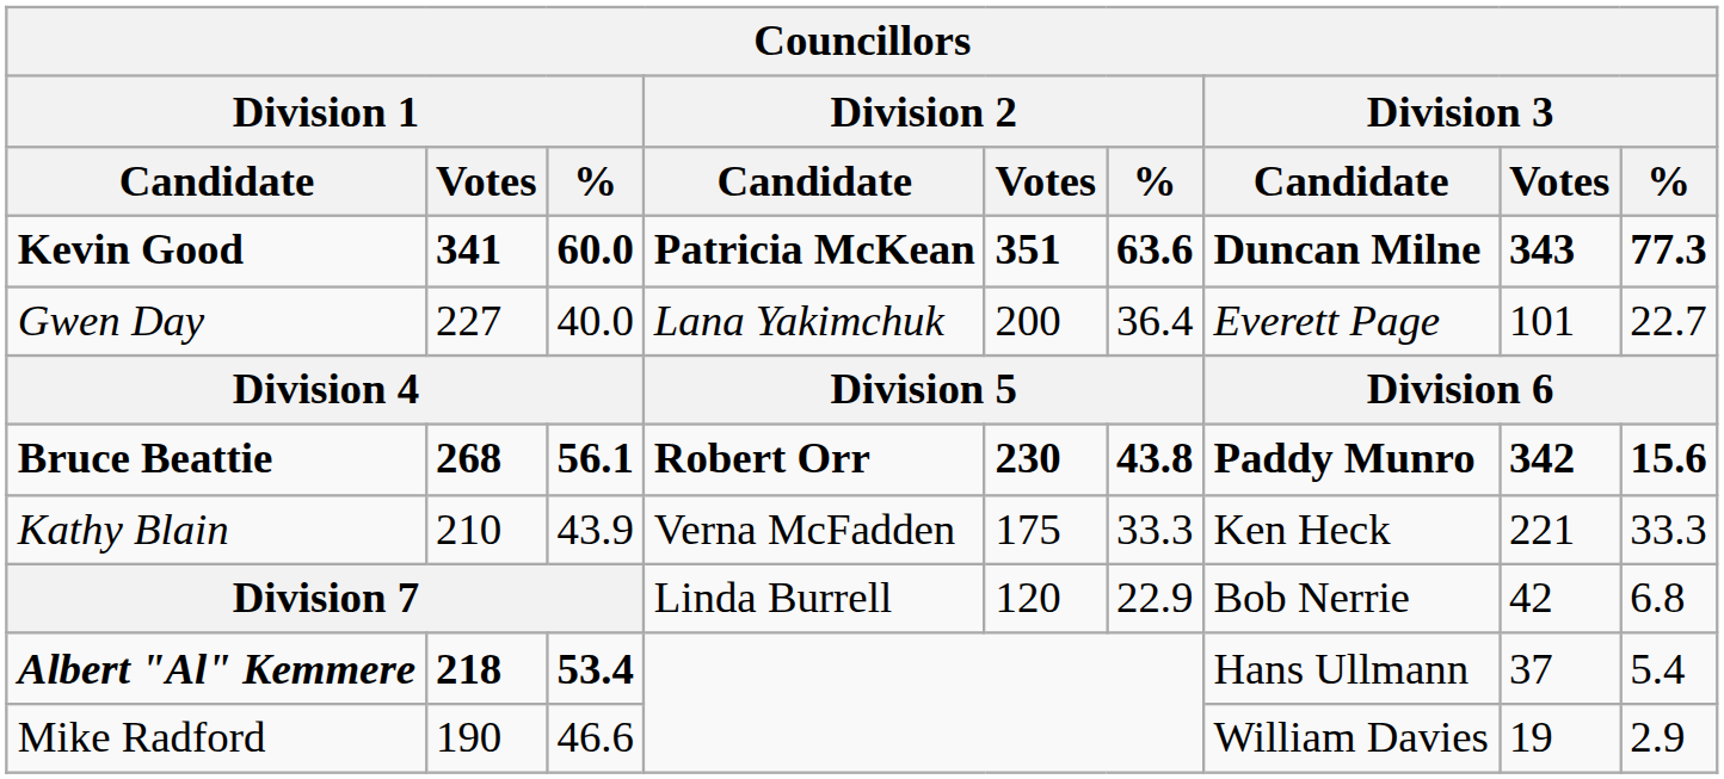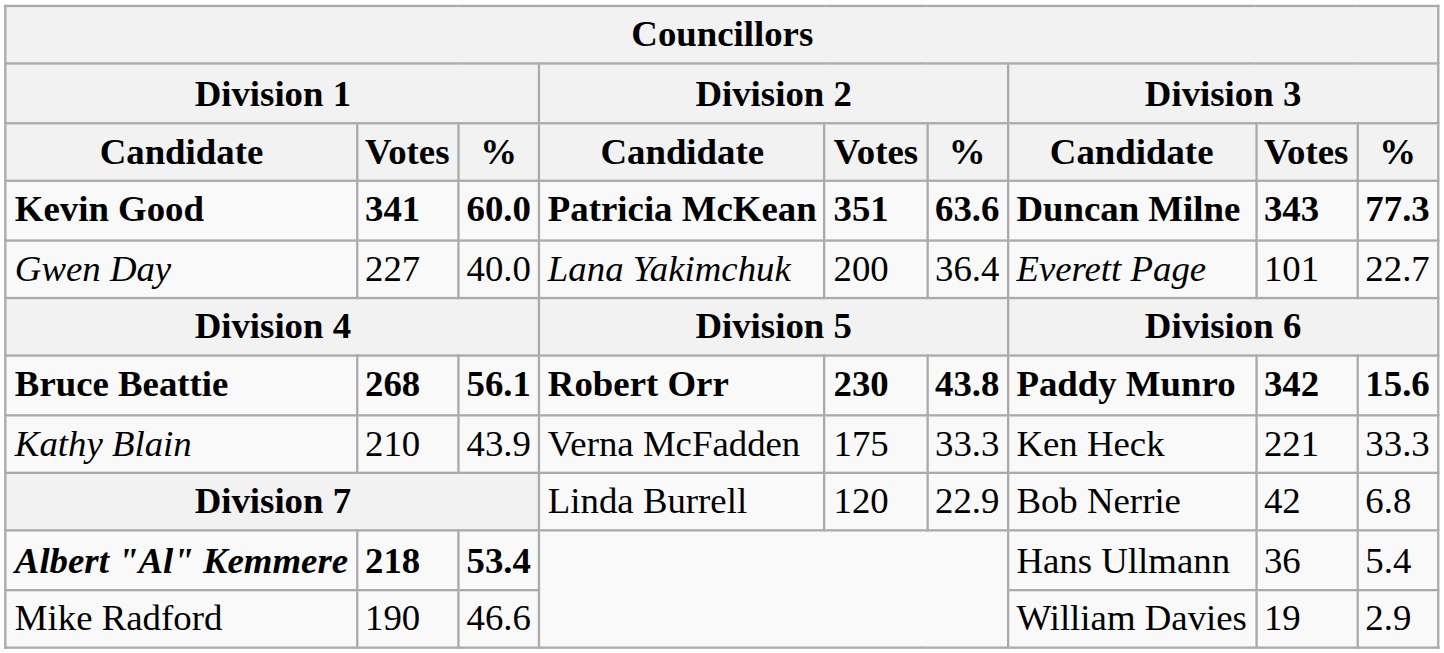 <table class="wikitable collapsible collapsed" align="right">
 <tr>
 <th colspan=9>Councillors</th>
 </tr>
 <tr>
 <th colspan=3>Division 1</th>
 <th colspan=3>Division 2</th>
 <th colspan=3>Division 3</th>
 </tr>
 <tr>
 <th>Candidate</th>
 <th>Votes</th>
 <th>%</th>
 <th>Candidate</th>
 <th>Votes</th>
 <th>%</th>
 <th>Candidate</th>
 <th>Votes</th>
 <th>%</th>
 </tr>
 <tr>
 <td><strong>Kevin Good</strong></td>
 <td><strong>341</strong></td>
 <td><strong>60.0</strong></td>
 <td><strong>Patricia McKean</strong></td>
 <td><strong>351</strong></td>
 <td><strong>63.6</strong></td>
 <td><strong>Duncan Milne</strong></td>
 <td><strong>343</strong></td>
 <td><strong>77.3</strong></td>
 </tr>
 <tr>
 <td><em>Gwen Day</em></td>
 <td>227</td>
 <td>40.0</td>
 <td><em>Lana Yakimchuk</em></td>
 <td>200</td>
 <td>36.4</td>
 <td><em>Everett Page</em></td>
 <td>101</td>
 <td>22.7</td>
 </tr>
 <tr>
 <th colspan=3>Division 4</th>
 <th colspan=3>Division 5</th>
 <th colspan=3>Division 6</th>
 </tr>
 <tr>
 <td><strong>Bruce Beattie</strong></td>
 <td><strong>268</strong></td>
 <td><strong>56.1</strong></td>
 <td><strong>Robert Orr</strong></td>
 <td><strong>230</strong></td>
 <td><strong>43.8</strong></td>
 <td><strong>Paddy Munro</strong></td>
 <td><strong>342</strong></td>
 <td><strong>15.6</strong></td>
 </tr>
 <tr>
 <td><em>Kathy Blain</em></td>
 <td>210</td>
 <td>43.9</td>
 <td>Verna McFadden</td>
 <td>175</td>
 <td>33.3</td>
 <td>Ken Heck</td>
 <td>221</td>
 <td>33.3</td>
 </tr>
 <tr>
 <th colspan=3>Division 7</th>
 <td>Linda Burrell</td>
 <td>120</td>
 <td>22.9</td>
 <td>Bob Nerrie</td>
 <td>42</td>
 <td>6.8</td>
 </tr>
 <tr>
 <td><strong><em>Albert "Al" Kemmere</em></strong></td>
 <td><strong>218</strong></td>
 <td><strong>53.4</strong></td>
 <td colspan=3 rowspan=2></td>
 <td>Hans Ullmann</td>
-<td>37</td>
+<td>36</td>
 <td>5.4</td>
 </tr>
 <tr>
 <td>Mike Radford</td>
 <td>190</td>
 <td>46.6</td>
 <td>William Davies</td>
 <td>19</td>
 <td>2.9</td>
 </tr>
 </table>
